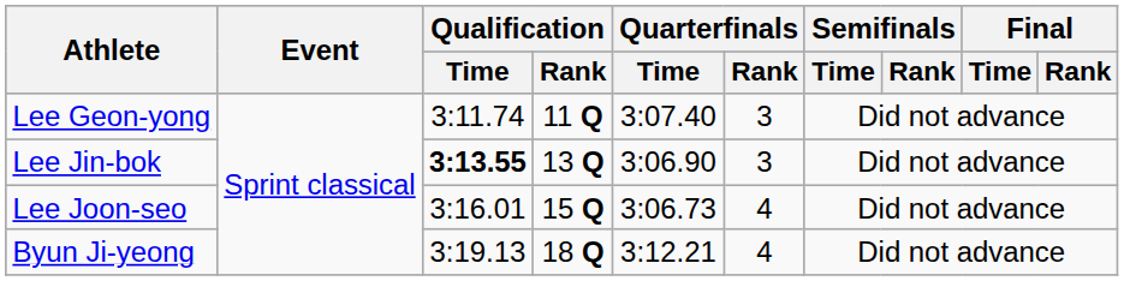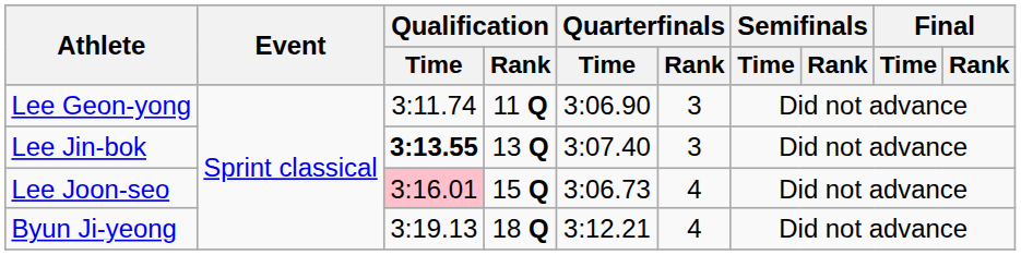 <table class="wikitable" style="font-size:90%">
 <tr>
 <th rowspan=2>Athlete</th>
 <th rowspan=2>Event</th>
 <th colspan=2>Qualification</th>
 <th colspan=2>Quarterfinals</th>
 <th colspan=2>Semifinals</th>
 <th colspan=2>Final</th>
 </tr>
 <tr style="font-size:95%">
 <th>Time</th>
 <th>Rank</th>
 <th>Time</th>
 <th>Rank</th>
 <th>Time</th>
 <th>Rank</th>
 <th>Time</th>
 <th>Rank</th>
 </tr>
 <tr align=center>
 <td align=left><a href='#'>Lee Geon-yong</a></td>
 <td align=left rowspan=4><a href='#'>Sprint classical</a></td>
 <td>3:11.74</td>
 <td>11 <strong>Q</strong></td>
-<td>3:07.40</td>
+<td>3:06.90</td>
 <td>3</td>
 <td colspan=4>Did not advance</td>
 </tr>
 <tr align=center>
 <td align=left><a href='#'>Lee Jin-bok</a></td>
 <td><strong>3:13.55</strong></td>
 <td>13 <strong>Q</strong></td>
-<td>3:06.90</td>
+<td>3:07.40</td>
 <td>3</td>
 <td colspan=4>Did not advance</td>
 </tr>
 <tr align=center>
 <td align=left><a href='#'>Lee Joon-seo</a></td>
-<td>3:16.01</td>
+<td style="background: pink;">3:16.01</td>
 <td>15 <strong>Q</strong></td>
 <td>3:06.73</td>
 <td>4</td>
 <td colspan=4>Did not advance</td>
 </tr>
 <tr align=center>
 <td align=left><a href='#'>Byun Ji-yeong</a></td>
 <td>3:19.13</td>
 <td>18 <strong>Q</strong></td>
 <td>3:12.21</td>
 <td>4</td>
 <td colspan=4>Did not advance</td>
 </tr>
 </table>
